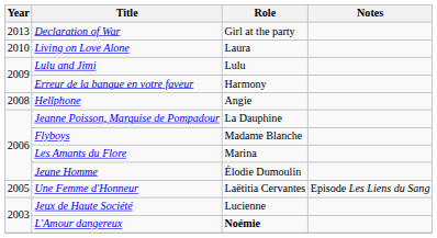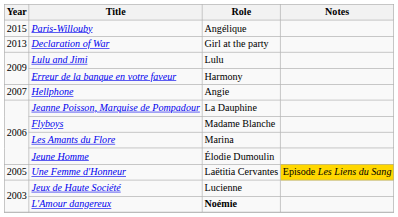 <table class="wikitable sortable">
 <tr>
 <th>Year</th>
 <th>Title</th>
 <th>Role</th>
 <th class="unsortable">Notes</th>
 </tr>
 <tr>
+<td>2015</td>
+<td><em><a href='#'>Paris-Willouby</a></em></td>
+<td>Angélique</td>
+<td></td>
+</tr>
+<tr>
 <td>2013</td>
 <td><em><a href='#'>Declaration of War</a></em></td>
 <td>Girl at the party</td>
-<td></td>
-</tr>
-<tr>
-<td>2010</td>
-<td><em><a href='#'>Living on Love Alone</a></em></td>
-<td>Laura</td>
 <td></td>
 </tr>
 <tr>
 <td rowspan="2">2009</td>
 <td><em><a href='#'>Lulu and Jimi</a></em></td>
 <td>Lulu</td>
 <td></td>
 </tr>
 <tr>
 <td><em><a href='#'>Erreur de la banque en votre faveur</a></em></td>
 <td>Harmony</td>
 <td></td>
 </tr>
 <tr>
-<td>2008</td>
+<td>2007</td>
 <td><em><a href='#'>Hellphone</a></em></td>
 <td>Angie</td>
 <td></td>
 </tr>
 <tr>
 <td rowspan="4">2006</td>
 <td><em><a href='#'>Jeanne Poisson, Marquise de Pompadour</a></em></td>
 <td>La Dauphine</td>
 <td></td>
 </tr>
 <tr>
 <td><em><a href='#'>Flyboys</a></em></td>
 <td>Madame Blanche</td>
 <td></td>
 </tr>
 <tr>
 <td><em><a href='#'>Les Amants du Flore</a></em></td>
 <td>Marina</td>
 <td></td>
 </tr>
 <tr>
 <td><em><a href='#'>Jeune Homme</a></em></td>
 <td>Élodie Dumoulin</td>
 <td></td>
 </tr>
 <tr>
 <td>2005</td>
 <td><em><a href='#'>Une Femme d'Honneur</a></em></td>
 <td>Laëtitia Cervantes</td>
-<td>Episode <em>Les Liens du Sang</em></td>
+<td style="background: gold;">Episode <em>Les Liens du Sang</em></td>
 </tr>
 <tr>
 <td rowspan="2">2003</td>
 <td><em><a href='#'>Jeux de Haute Société</a></em></td>
 <td>Lucienne</td>
 <td></td>
 </tr>
 <tr>
 <td><em><a href='#'>L'Amour dangereux</a></em></td>
 <td><strong>Noémie</strong></td>
 <td></td>
 </tr>
 <tr>
 </tr>
 </table>
